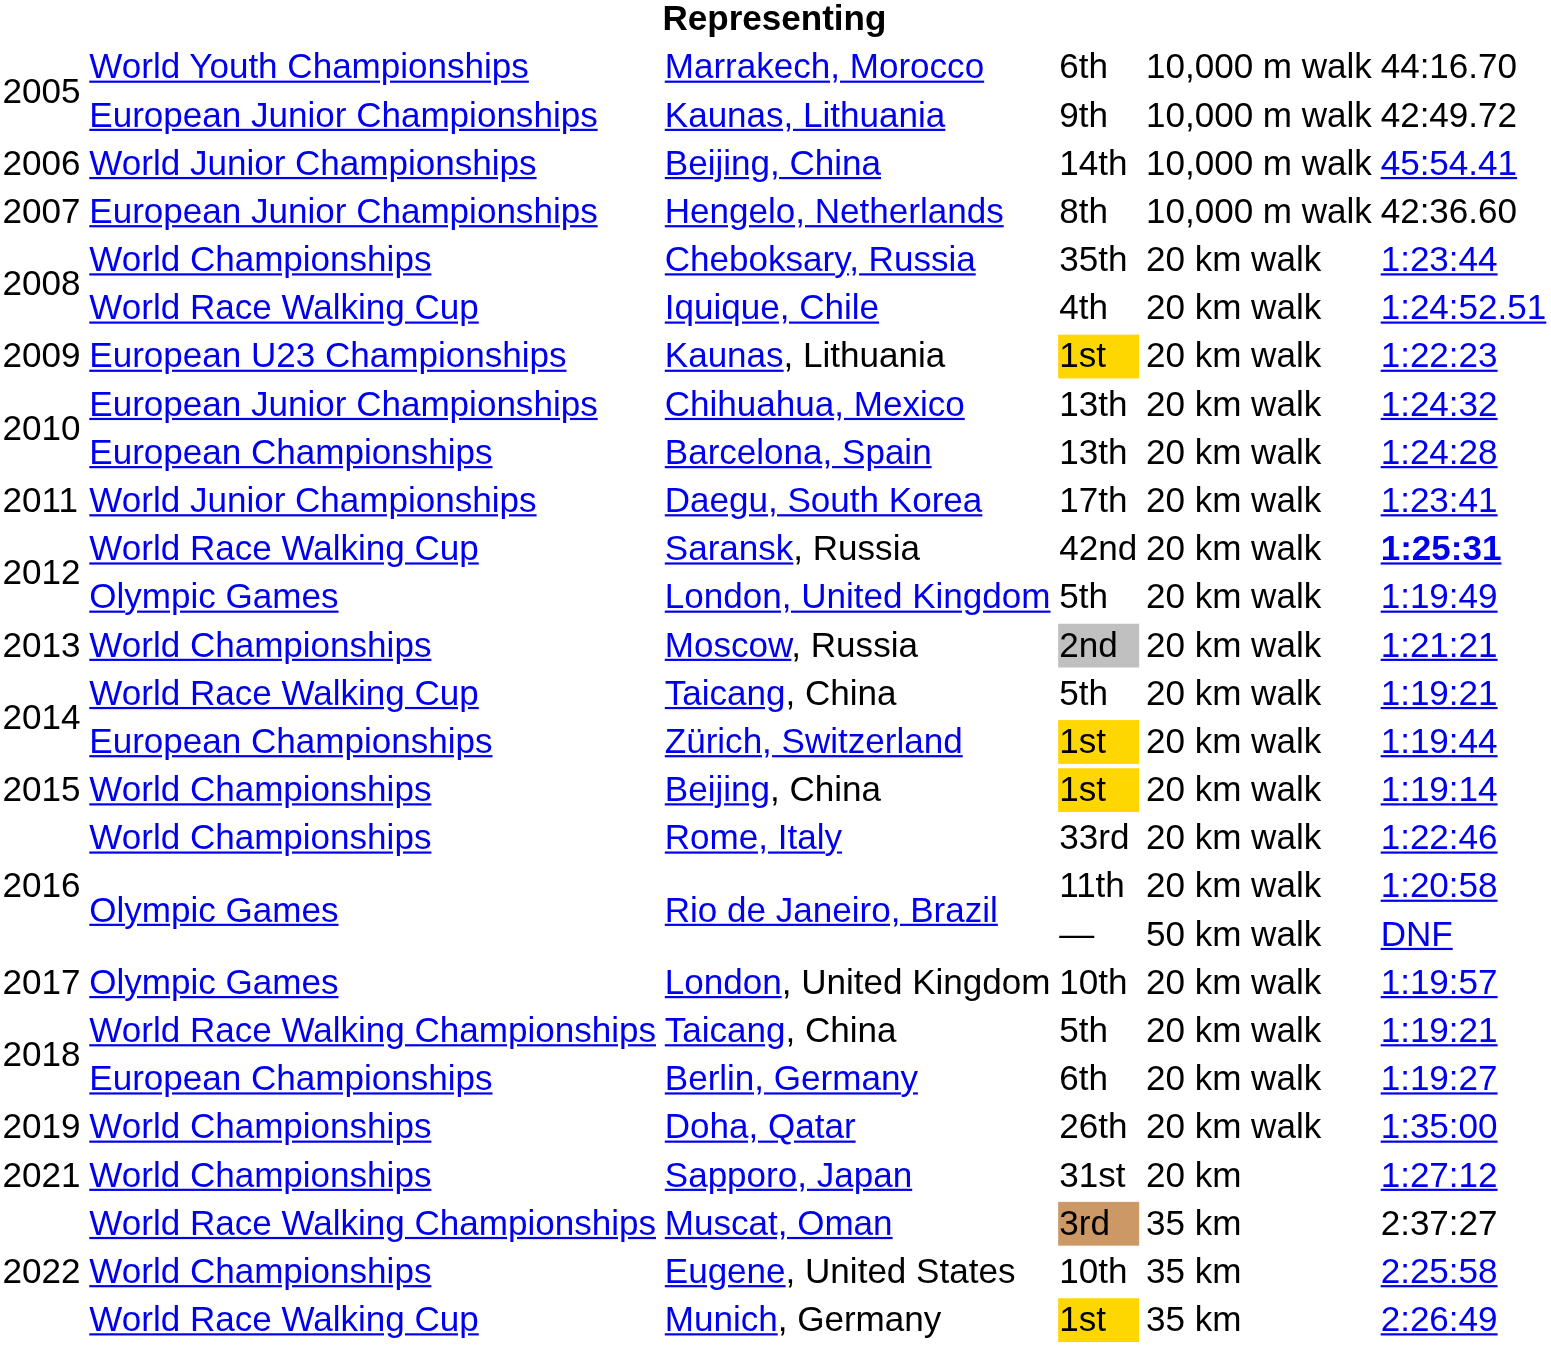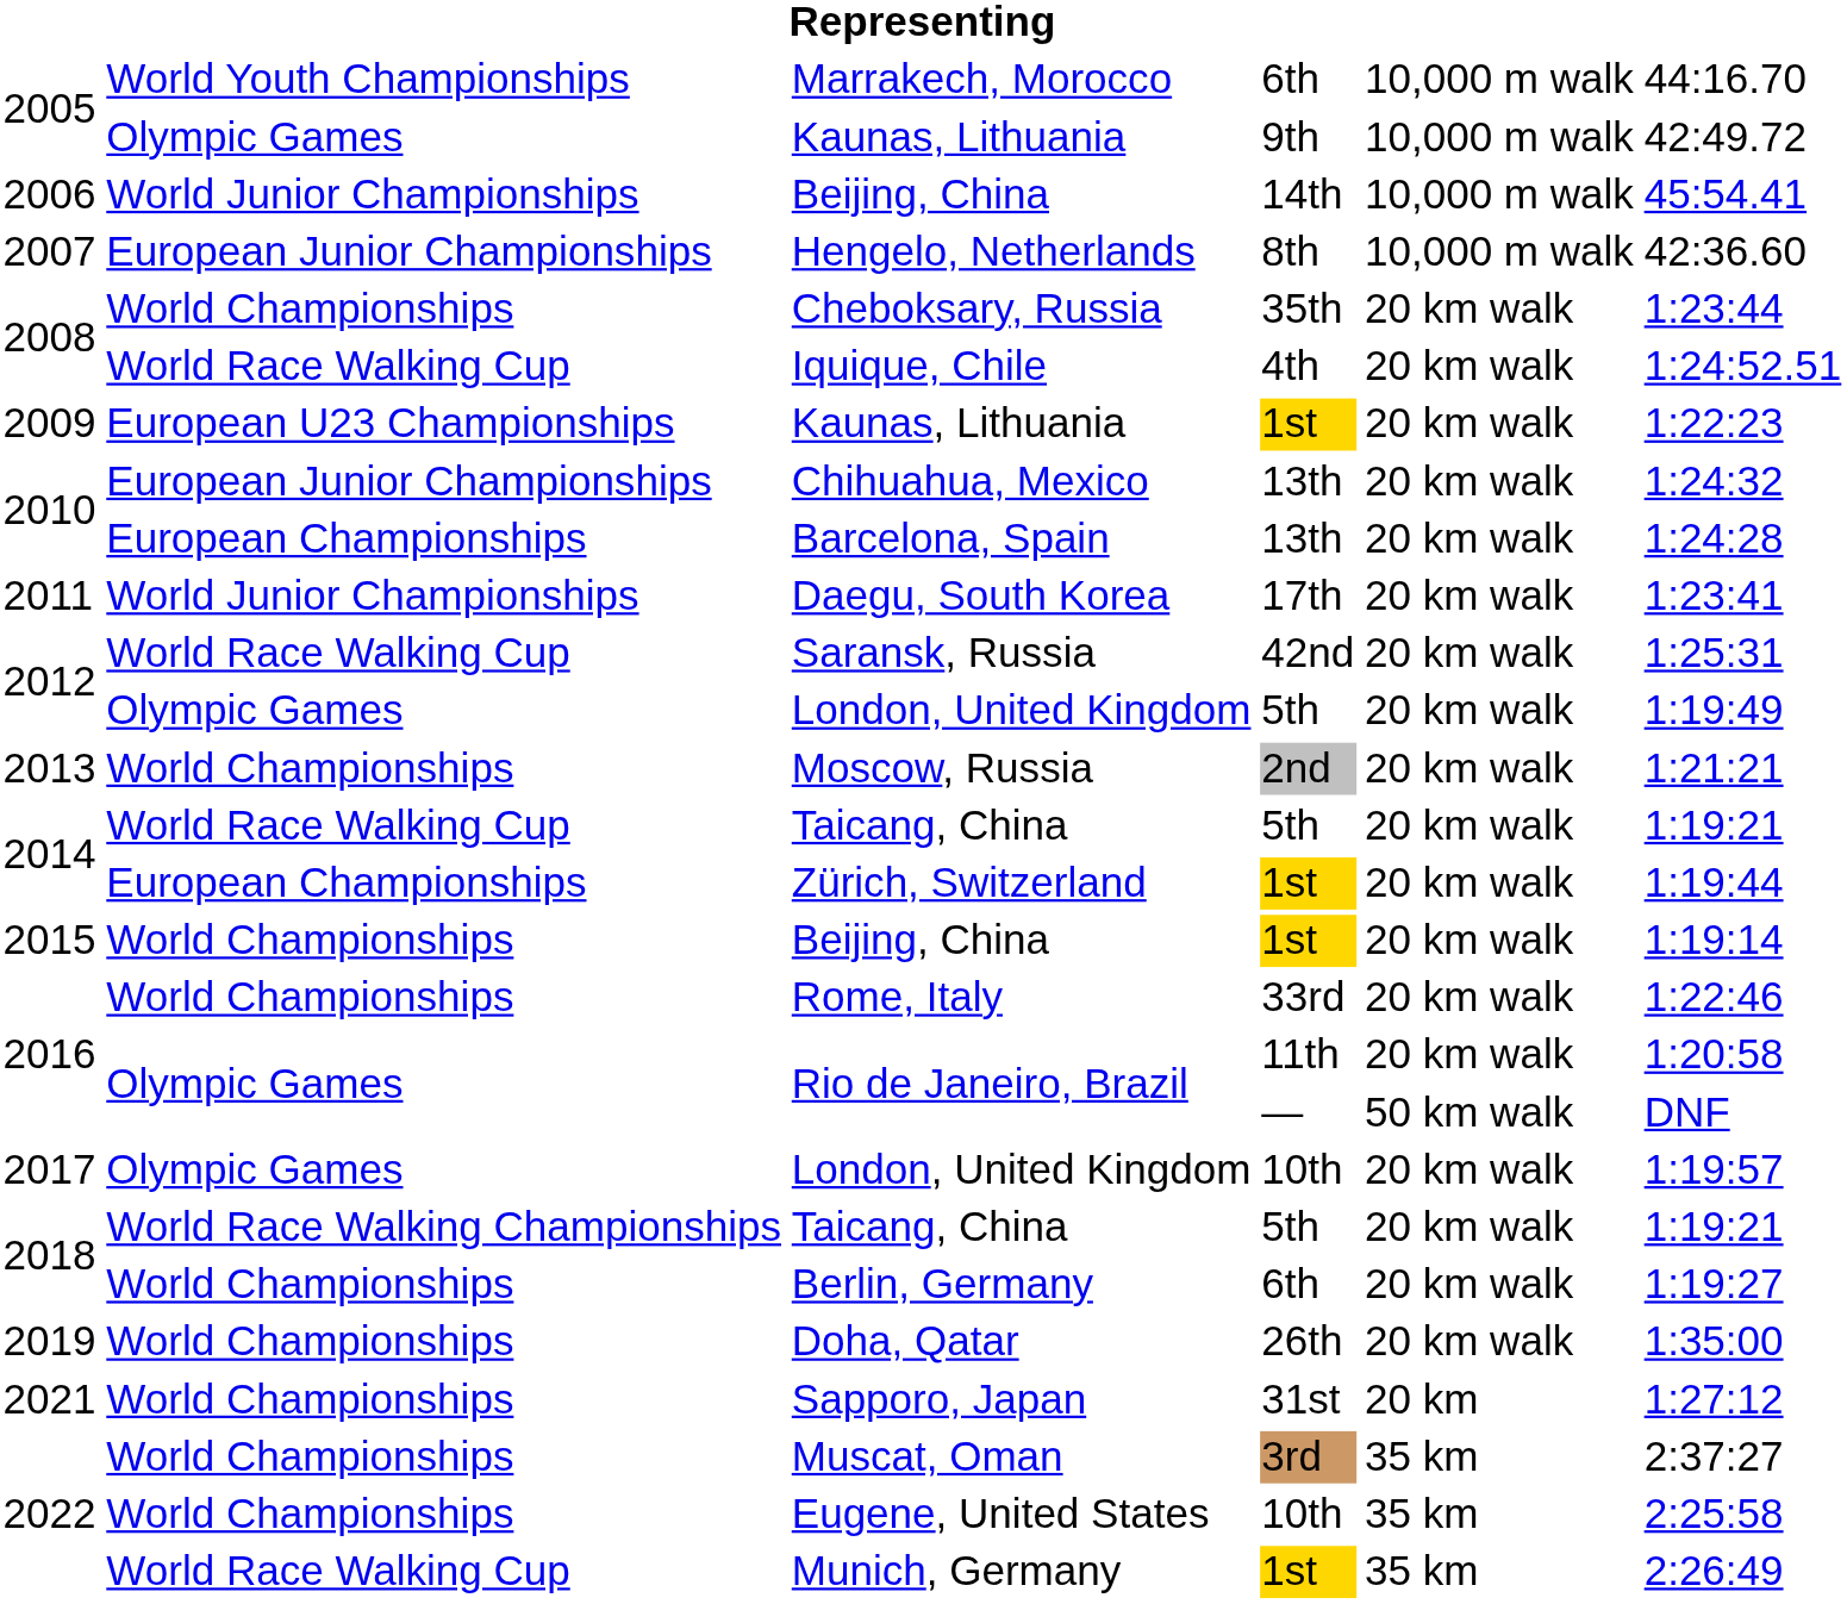 <table>
 <tr>
 <th colspan="6">Representing </th>
 </tr>
 <tr>
 <td rowspan=2>2005</td>
 <td><a href='#'>World Youth Championships</a></td>
 <td><a href='#'>Marrakech, Morocco</a></td>
 <td>6th</td>
 <td>10,000 m walk</td>
 <td>44:16.70</td>
 </tr>
 <tr>
-<td><a href='#'>European Junior Championships</a></td>
+<td><a href='#'>Olympic Games</a></td>
 <td><a href='#'>Kaunas, Lithuania</a></td>
 <td>9th</td>
 <td>10,000 m walk</td>
 <td>42:49.72</td>
 </tr>
 <tr>
 <td>2006</td>
 <td><a href='#'>World Junior Championships</a></td>
 <td><a href='#'>Beijing, China</a></td>
 <td>14th</td>
 <td>10,000 m walk</td>
 <td><a href='#'>45:54.41</a></td>
 </tr>
 <tr>
 <td>2007</td>
 <td><a href='#'>European Junior Championships</a></td>
 <td><a href='#'>Hengelo, Netherlands</a></td>
 <td>8th</td>
 <td>10,000 m walk</td>
 <td>42:36.60</td>
 </tr>
 <tr>
 <td rowspan=2>2008</td>
 <td><a href='#'>World Championships</a></td>
 <td><a href='#'>Cheboksary, Russia</a></td>
 <td>35th</td>
 <td>20 km walk</td>
 <td><a href='#'>1:23:44</a></td>
 </tr>
 <tr>
 <td><a href='#'>World Race Walking Cup</a></td>
 <td><a href='#'>Iquique, Chile</a></td>
 <td>4th</td>
 <td>20 km walk</td>
 <td><a href='#'>1:24:52.51</a></td>
 </tr>
 <tr>
 <td>2009</td>
 <td><a href='#'>European U23 Championships</a></td>
 <td><a href='#'>Kaunas</a>, Lithuania</td>
 <td bgcolor=gold>1st</td>
 <td>20 km walk</td>
 <td><a href='#'>1:22:23</a></td>
 </tr>
 <tr>
 <td rowspan=2>2010</td>
 <td><a href='#'>European Junior Championships</a></td>
 <td><a href='#'>Chihuahua, Mexico</a></td>
 <td>13th</td>
 <td>20 km walk</td>
 <td><a href='#'>1:24:32</a></td>
 </tr>
 <tr>
 <td><a href='#'>European Championships</a></td>
 <td><a href='#'>Barcelona, Spain</a></td>
 <td>13th</td>
 <td>20 km walk</td>
 <td><a href='#'>1:24:28</a></td>
 </tr>
 <tr>
 <td>2011</td>
 <td><a href='#'>World Junior Championships</a></td>
 <td><a href='#'>Daegu, South Korea</a></td>
 <td>17th</td>
 <td>20 km walk</td>
 <td><a href='#'>1:23:41</a></td>
 </tr>
 <tr>
 <td rowspan=2>2012</td>
 <td><a href='#'>World Race Walking Cup</a></td>
 <td><a href='#'>Saransk</a>, Russia</td>
 <td>42nd</td>
 <td>20 km walk</td>
-<td><strong><a href='#'>1:25:31</a></strong></td>
+<td><a href='#'>1:25:31</a></td>
 </tr>
 <tr>
 <td><a href='#'>Olympic Games</a></td>
 <td><a href='#'>London, United Kingdom</a></td>
 <td>5th</td>
 <td>20 km walk</td>
 <td><a href='#'>1:19:49</a></td>
 </tr>
 <tr>
 <td>2013</td>
 <td><a href='#'>World Championships</a></td>
 <td><a href='#'>Moscow</a>, Russia</td>
 <td bgcolor=silver>2nd</td>
 <td>20 km walk</td>
 <td><a href='#'>1:21:21</a></td>
 </tr>
 <tr>
 <td rowspan=2>2014</td>
 <td><a href='#'>World Race Walking Cup</a></td>
 <td><a href='#'>Taicang</a>, China</td>
 <td>5th</td>
 <td>20 km walk</td>
 <td><a href='#'>1:19:21</a></td>
 </tr>
 <tr>
 <td><a href='#'>European Championships</a></td>
 <td><a href='#'>Zürich, Switzerland</a></td>
 <td bgcolor=gold>1st</td>
 <td>20 km walk</td>
 <td><a href='#'>1:19:44</a></td>
 </tr>
 <tr>
 <td>2015</td>
 <td><a href='#'>World Championships</a></td>
 <td><a href='#'>Beijing</a>, China</td>
 <td bgcolor=gold>1st</td>
 <td>20 km walk</td>
 <td><a href='#'>1:19:14</a></td>
 </tr>
 <tr>
 <td rowspan=3>2016</td>
 <td><a href='#'>World Championships</a></td>
 <td><a href='#'>Rome, Italy</a></td>
 <td>33rd</td>
 <td>20 km walk</td>
 <td><a href='#'>1:22:46</a></td>
 </tr>
 <tr>
 <td rowspan=2><a href='#'>Olympic Games</a></td>
 <td rowspan=2><a href='#'>Rio de Janeiro, Brazil</a></td>
 <td>11th</td>
 <td>20 km walk</td>
 <td><a href='#'>1:20:58</a></td>
 </tr>
 <tr>
 <td>—</td>
 <td>50 km walk</td>
 <td><a href='#'>DNF</a></td>
 </tr>
 <tr>
 <td>2017</td>
 <td><a href='#'>Olympic Games</a></td>
 <td><a href='#'>London</a>, United Kingdom</td>
 <td>10th</td>
 <td>20 km walk</td>
 <td><a href='#'>1:19:57</a></td>
 </tr>
 <tr>
 <td rowspan=2>2018</td>
 <td><a href='#'>World Race Walking Championships</a></td>
 <td><a href='#'>Taicang</a>, China</td>
 <td>5th</td>
 <td>20 km walk</td>
 <td><a href='#'>1:19:21</a></td>
 </tr>
 <tr>
-<td><a href='#'>European Championships</a></td>
+<td><a href='#'>World Championships</a></td>
 <td><a href='#'>Berlin, Germany</a></td>
 <td>6th</td>
 <td>20 km walk</td>
 <td><a href='#'>1:19:27</a></td>
 </tr>
 <tr>
 <td>2019</td>
 <td><a href='#'>World Championships</a></td>
 <td><a href='#'>Doha, Qatar</a></td>
 <td>26th</td>
 <td>20 km walk</td>
 <td><a href='#'>1:35:00</a></td>
 </tr>
 <tr>
 <td>2021</td>
 <td><a href='#'>World Championships</a></td>
 <td><a href='#'>Sapporo, Japan</a></td>
 <td>31st</td>
 <td>20 km</td>
 <td><a href='#'>1:27:12</a></td>
 </tr>
 <tr>
 <td rowspan=3>2022</td>
-<td><a href='#'>World Race Walking Championships</a></td>
+<td><a href='#'>World Championships</a></td>
 <td><a href='#'>Muscat, Oman</a></td>
 <td bgcolor="cc9966">3rd</td>
 <td>35 km</td>
 <td>2:37:27</td>
 </tr>
 <tr>
 <td><a href='#'>World Championships</a></td>
 <td><a href='#'>Eugene</a>, United States</td>
 <td>10th</td>
 <td>35 km</td>
 <td><a href='#'>2:25:58</a></td>
 </tr>
 <tr>
 <td><a href='#'>World Race Walking Cup</a></td>
 <td><a href='#'>Munich</a>, Germany</td>
 <td bgcolor=gold>1st</td>
 <td>35 km</td>
 <td><a href='#'>2:26:49</a></td>
 </tr>
 </table>
